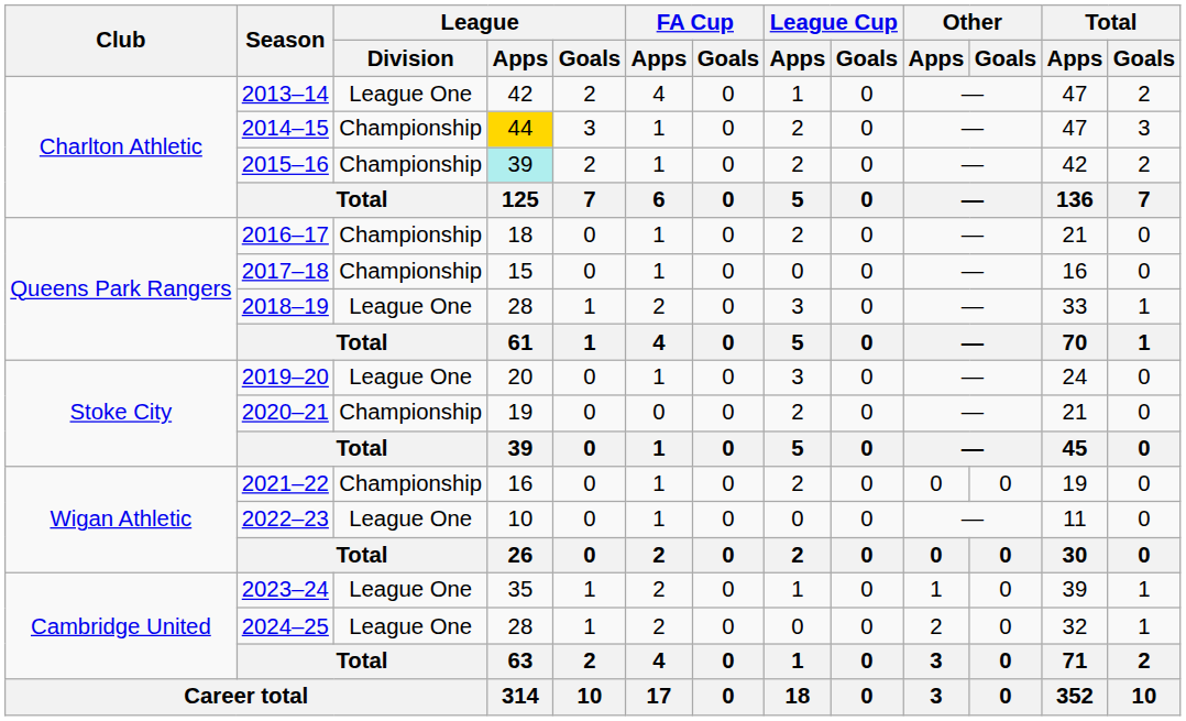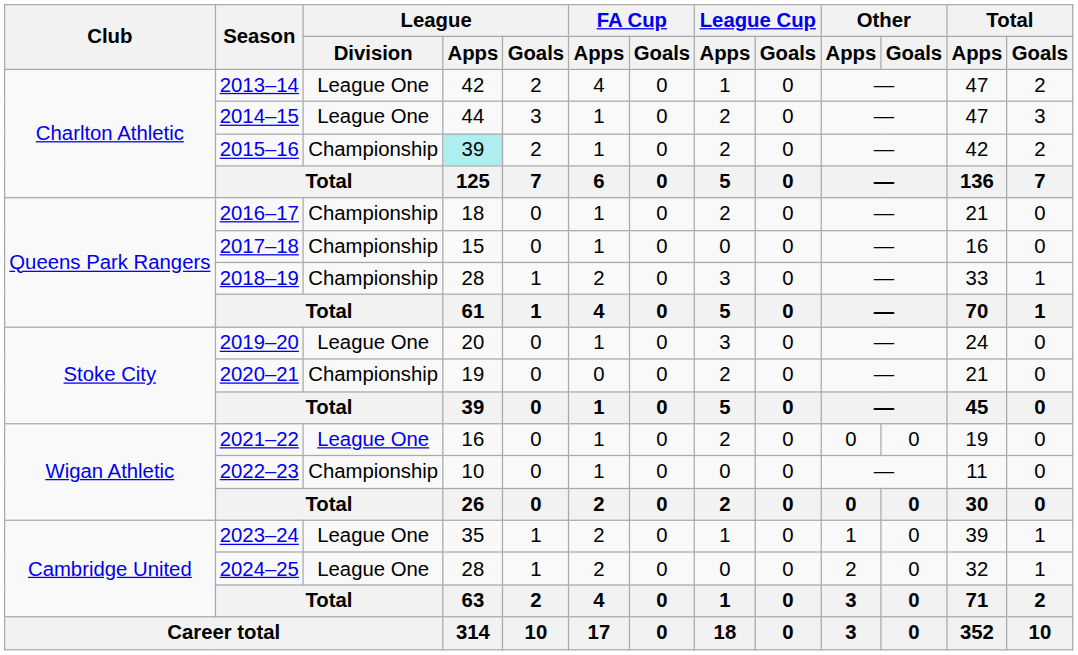 <table class="wikitable" style="text-align: center;">
 <tr>
 <th rowspan="2">Club</th>
 <th rowspan="2">Season</th>
 <th colspan="3">League</th>
 <th colspan="2"><a href='#'>FA Cup</a></th>
 <th colspan="2"><a href='#'>League Cup</a></th>
 <th colspan="2">Other</th>
 <th colspan="2">Total</th>
 </tr>
 <tr>
 <th>Division</th>
 <th>Apps</th>
 <th>Goals</th>
 <th>Apps</th>
 <th>Goals</th>
 <th>Apps</th>
 <th>Goals</th>
 <th>Apps</th>
 <th>Goals</th>
 <th>Apps</th>
 <th>Goals</th>
 </tr>
 <tr>
 <td rowspan=4><a href='#'>Charlton Athletic</a></td>
 <td><a href='#'>2013–14</a></td>
 <td>League One</td>
 <td>42</td>
 <td>2</td>
 <td>4</td>
 <td>0</td>
 <td>1</td>
 <td>0</td>
 <td colspan=2>—</td>
 <td>47</td>
 <td>2</td>
 </tr>
 <tr>
 <td><a href='#'>2014–15</a></td>
-<td>Championship</td>
-<td style="background: gold;">44</td>
+<td>League One</td>
+<td>44</td>
 <td>3</td>
 <td>1</td>
 <td>0</td>
 <td>2</td>
 <td>0</td>
 <td colspan=2>—</td>
 <td>47</td>
 <td>3</td>
 </tr>
 <tr>
 <td><a href='#'>2015–16</a></td>
 <td>Championship</td>
 <td style="background: paleturquoise;">39</td>
 <td>2</td>
 <td>1</td>
 <td>0</td>
 <td>2</td>
 <td>0</td>
 <td colspan=2>—</td>
 <td>42</td>
 <td>2</td>
 </tr>
 <tr>
 <th colspan="2">Total</th>
 <th>125</th>
 <th>7</th>
 <th>6</th>
 <th>0</th>
 <th>5</th>
 <th>0</th>
 <th colspan=2>—</th>
 <th>136</th>
 <th>7</th>
 </tr>
 <tr>
 <td rowspan=4><a href='#'>Queens Park Rangers</a></td>
 <td><a href='#'>2016–17</a></td>
 <td>Championship</td>
 <td>18</td>
 <td>0</td>
 <td>1</td>
 <td>0</td>
 <td>2</td>
 <td>0</td>
 <td colspan=2>—</td>
 <td>21</td>
 <td>0</td>
 </tr>
 <tr>
 <td><a href='#'>2017–18</a></td>
 <td>Championship</td>
 <td>15</td>
 <td>0</td>
 <td>1</td>
 <td>0</td>
 <td>0</td>
 <td>0</td>
 <td colspan=2>—</td>
 <td>16</td>
 <td>0</td>
 </tr>
 <tr>
 <td><a href='#'>2018–19</a></td>
-<td>League One</td>
+<td>Championship</td>
 <td>28</td>
 <td>1</td>
 <td>2</td>
 <td>0</td>
 <td>3</td>
 <td>0</td>
 <td colspan=2>—</td>
 <td>33</td>
 <td>1</td>
 </tr>
 <tr>
 <th colspan="2">Total</th>
 <th>61</th>
 <th>1</th>
 <th>4</th>
 <th>0</th>
 <th>5</th>
 <th>0</th>
 <th colspan=2>—</th>
 <th>70</th>
 <th>1</th>
 </tr>
 <tr>
 <td rowspan=3><a href='#'>Stoke City</a></td>
 <td><a href='#'>2019–20</a></td>
 <td>League One</td>
 <td>20</td>
 <td>0</td>
 <td>1</td>
 <td>0</td>
 <td>3</td>
 <td>0</td>
 <td colspan=2>—</td>
 <td>24</td>
 <td>0</td>
 </tr>
 <tr>
 <td><a href='#'>2020–21</a></td>
 <td>Championship</td>
 <td>19</td>
 <td>0</td>
 <td>0</td>
 <td>0</td>
 <td>2</td>
 <td>0</td>
 <td colspan=2>—</td>
 <td>21</td>
 <td>0</td>
 </tr>
 <tr>
 <th colspan="2">Total</th>
 <th>39</th>
 <th>0</th>
 <th>1</th>
 <th>0</th>
 <th>5</th>
 <th>0</th>
 <th colspan=2>—</th>
 <th>45</th>
 <th>0</th>
 </tr>
 <tr>
 <td rowspan=3><a href='#'>Wigan Athletic</a></td>
 <td><a href='#'>2021–22</a></td>
-<td>Championship</td>
+<td><a href='#'>League One</a></td>
 <td>16</td>
 <td>0</td>
 <td>1</td>
 <td>0</td>
 <td>2</td>
 <td>0</td>
 <td>0</td>
 <td>0</td>
 <td>19</td>
 <td>0</td>
 </tr>
 <tr>
 <td><a href='#'>2022–23</a></td>
-<td>League One</td>
+<td>Championship</td>
 <td>10</td>
 <td>0</td>
 <td>1</td>
 <td>0</td>
 <td>0</td>
 <td>0</td>
 <td colspan=2>—</td>
 <td>11</td>
 <td>0</td>
 </tr>
 <tr>
 <th colspan="2">Total</th>
 <th>26</th>
 <th>0</th>
 <th>2</th>
 <th>0</th>
 <th>2</th>
 <th>0</th>
 <th>0</th>
 <th>0</th>
 <th>30</th>
 <th>0</th>
 </tr>
 <tr>
 <td rowspan=3><a href='#'>Cambridge United</a></td>
 <td><a href='#'>2023–24</a></td>
 <td>League One</td>
 <td>35</td>
 <td>1</td>
 <td>2</td>
 <td>0</td>
 <td>1</td>
 <td>0</td>
 <td>1</td>
 <td>0</td>
 <td>39</td>
 <td>1</td>
 </tr>
 <tr>
 <td><a href='#'>2024–25</a></td>
 <td>League One</td>
 <td>28</td>
 <td>1</td>
 <td>2</td>
 <td>0</td>
 <td>0</td>
 <td>0</td>
 <td>2</td>
 <td>0</td>
 <td>32</td>
 <td>1</td>
 </tr>
 <tr>
 <th colspan="2">Total</th>
 <th>63</th>
 <th>2</th>
 <th>4</th>
 <th>0</th>
 <th>1</th>
 <th>0</th>
 <th>3</th>
 <th>0</th>
 <th>71</th>
 <th>2</th>
 </tr>
 <tr>
 <th colspan=3>Career total</th>
 <th>314</th>
 <th>10</th>
 <th>17</th>
 <th>0</th>
 <th>18</th>
 <th>0</th>
 <th>3</th>
 <th>0</th>
 <th>352</th>
 <th>10</th>
 </tr>
 </table>
